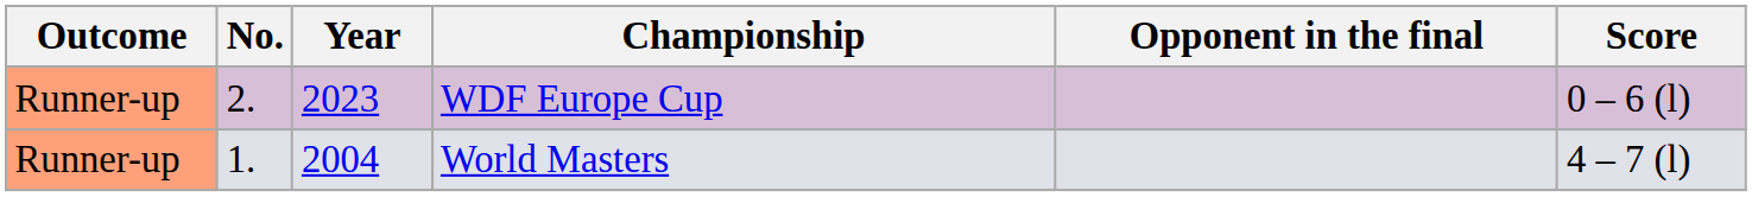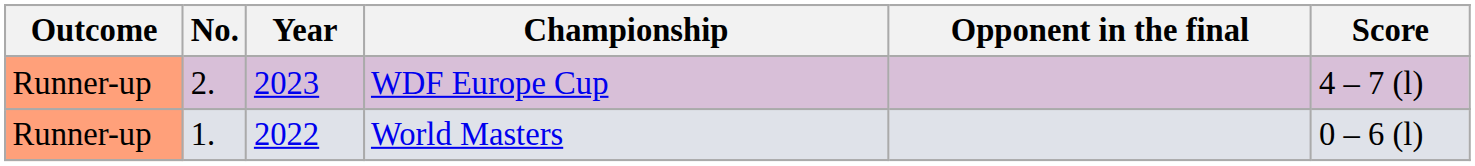 <table class="sortable wikitable">
 <tr>
 <th style="width:80px;">Outcome</th>
 <th style="width:20px;">No.</th>
 <th style="width:50px;">Year</th>
 <th style="width:250px;">Championship</th>
 <th style="width:200px;">Opponent in the final</th>
 <th style="width:70px;">Score</th>
 </tr>
 <tr style="background:thistle">
 <td style="background:#ffa07a;">Runner-up</td>
 <td>2.</td>
 <td><a href='#'>2023</a></td>
 <td><a href='#'>WDF Europe Cup</a></td>
 <td></td>
-<td>0 – 6 (l)</td>
+<td>4 – 7 (l)</td>
 </tr>
 <tr style="background:#dfe2e9;">
 <td style="background:#ffa07a;">Runner-up</td>
 <td>1.</td>
-<td><a href='#'>2004</a></td>
+<td><a href='#'>2022</a></td>
 <td><a href='#'>World Masters</a></td>
 <td></td>
-<td>4 – 7 (l)</td>
+<td>0 – 6 (l)</td>
 </tr>
 </table>
